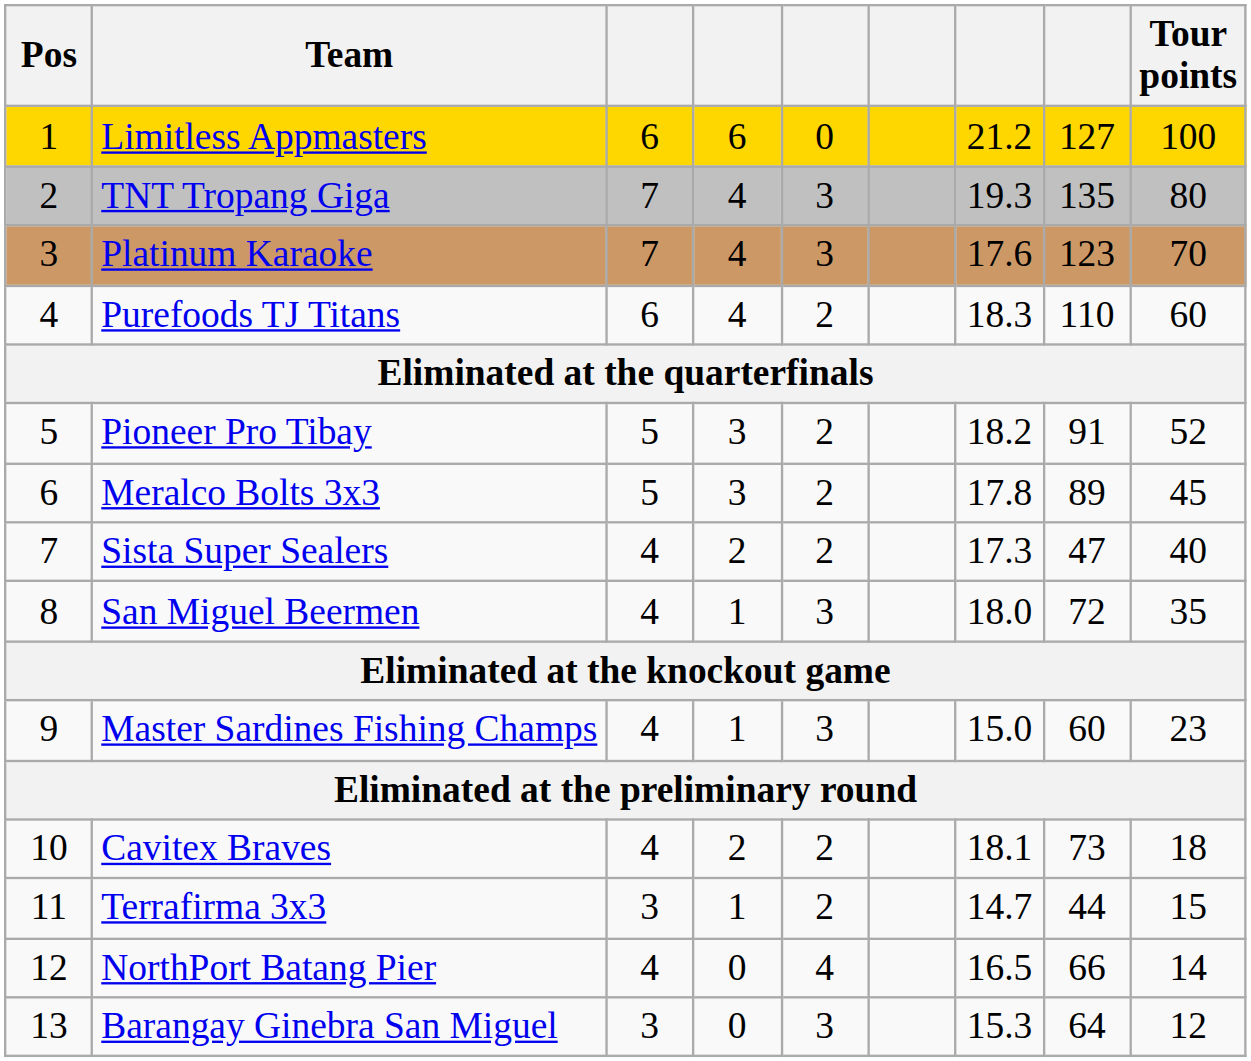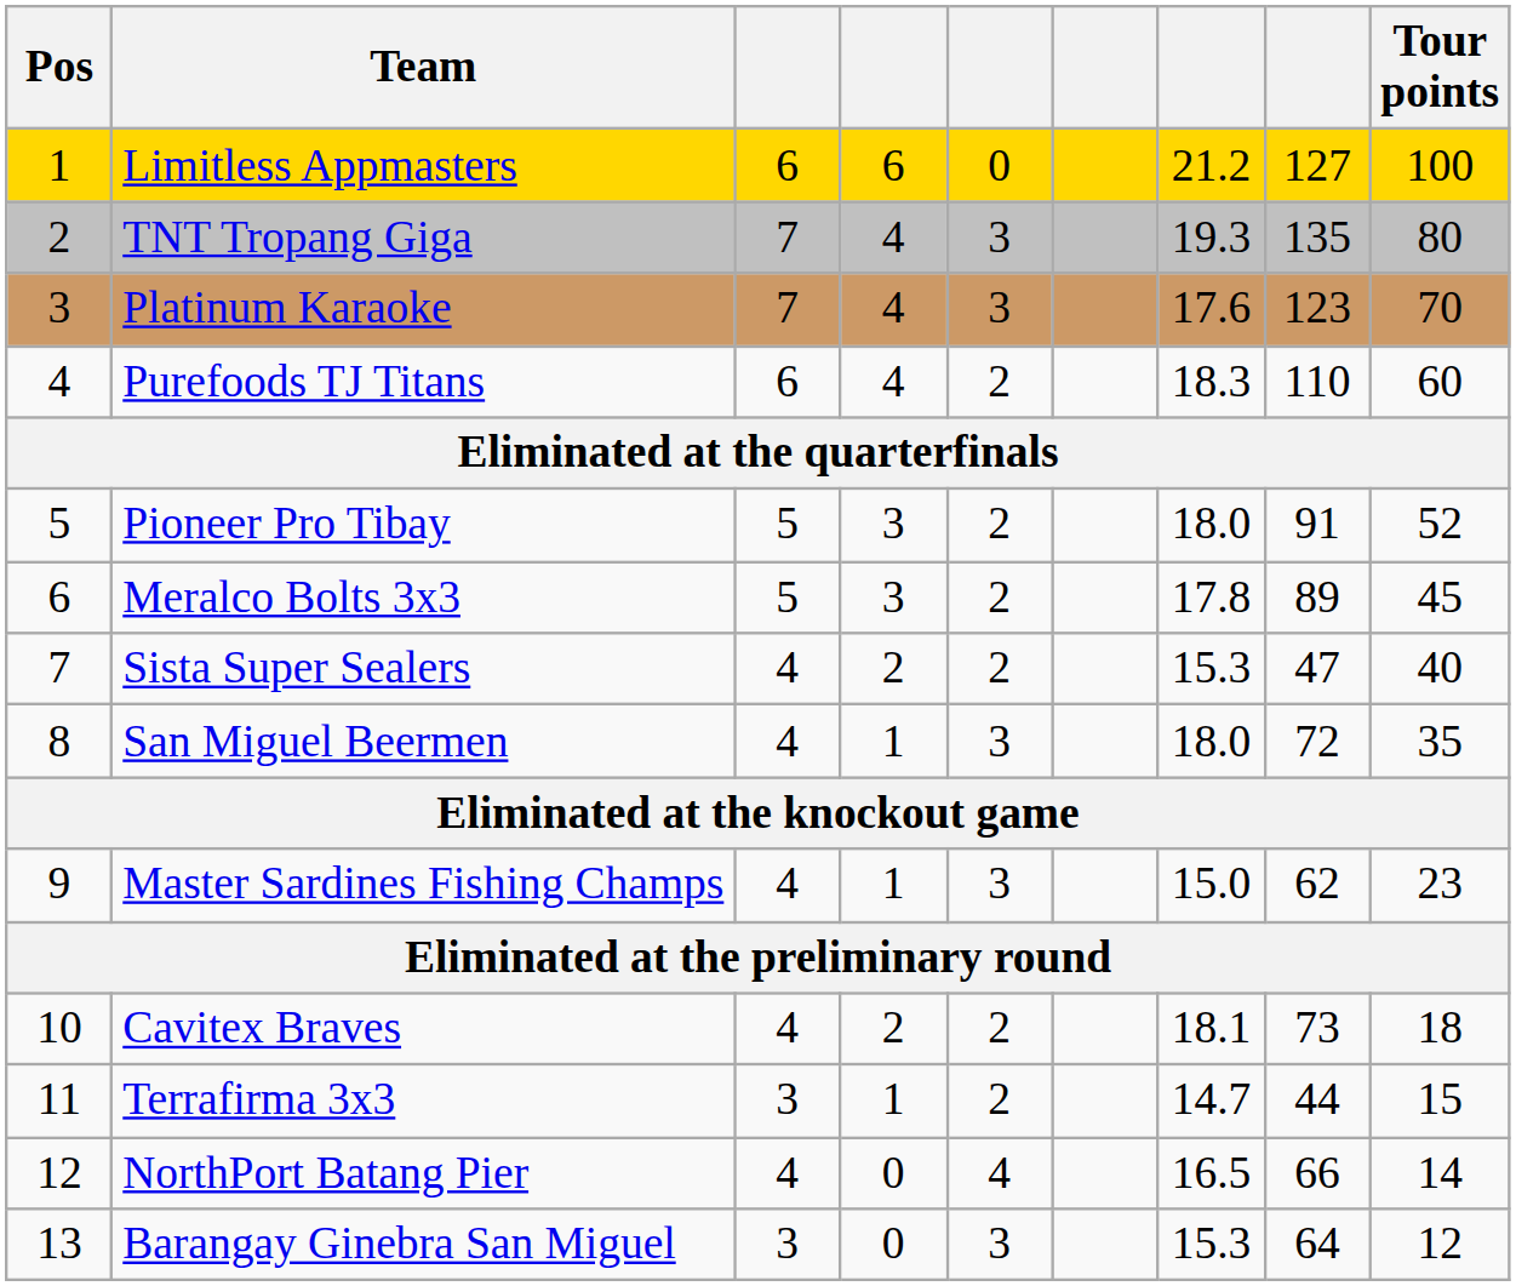 <table class="wikitable" style="text-align:center">
 <tr>
 <th width=30>Pos</th>
 <th width=180>Team</th>
 <th width=30></th>
 <th width=30></th>
 <th width=30></th>
 <th width=30></th>
 <th width=30></th>
 <th width=30></th>
 <th width=30>Tour points</th>
 </tr>
 <tr bgcolor=gold>
 <td>1</td>
 <td align=left><a href='#'>Limitless Appmasters</a></td>
 <td>6</td>
 <td>6</td>
 <td>0</td>
 <td></td>
 <td>21.2</td>
 <td>127</td>
 <td>100</td>
 </tr>
 <tr bgcolor=silver>
 <td>2</td>
 <td align=left><a href='#'>TNT Tropang Giga</a></td>
 <td>7</td>
 <td>4</td>
 <td>3</td>
 <td></td>
 <td>19.3</td>
 <td>135</td>
 <td>80</td>
 </tr>
 <tr bgcolor=cc9966>
 <td>3</td>
 <td align=left><a href='#'>Platinum Karaoke</a></td>
 <td>7</td>
 <td>4</td>
 <td>3</td>
 <td></td>
 <td>17.6</td>
 <td>123</td>
 <td>70</td>
 </tr>
 <tr>
 <td>4</td>
 <td align=left><a href='#'>Purefoods TJ Titans</a></td>
 <td>6</td>
 <td>4</td>
 <td>2</td>
 <td></td>
 <td>18.3</td>
 <td>110</td>
 <td>60</td>
 </tr>
 <tr>
 <th colspan=9>Eliminated at the quarterfinals</th>
 </tr>
 <tr>
 <td>5</td>
 <td align=left><a href='#'>Pioneer Pro Tibay</a></td>
 <td>5</td>
 <td>3</td>
 <td>2</td>
 <td></td>
-<td>18.2</td>
+<td>18.0</td>
 <td>91</td>
 <td>52</td>
 </tr>
 <tr>
 <td>6</td>
 <td align=left><a href='#'>Meralco Bolts 3x3</a></td>
 <td>5</td>
 <td>3</td>
 <td>2</td>
 <td></td>
 <td>17.8</td>
 <td>89</td>
 <td>45</td>
 </tr>
 <tr>
 <td>7</td>
 <td align=left><a href='#'>Sista Super Sealers</a></td>
 <td>4</td>
 <td>2</td>
 <td>2</td>
 <td></td>
-<td>17.3</td>
+<td>15.3</td>
 <td>47</td>
 <td>40</td>
 </tr>
 <tr>
 <td>8</td>
 <td align=left><a href='#'>San Miguel Beermen</a></td>
 <td>4</td>
 <td>1</td>
 <td>3</td>
 <td></td>
 <td>18.0</td>
 <td>72</td>
 <td>35</td>
 </tr>
 <tr>
 <th colspan=9>Eliminated at the knockout game</th>
 </tr>
 <tr>
 <td>9</td>
 <td align=left nowrap><a href='#'>Master Sardines Fishing Champs</a></td>
 <td>4</td>
 <td>1</td>
 <td>3</td>
 <td></td>
 <td>15.0</td>
-<td>60</td>
+<td>62</td>
 <td>23</td>
 </tr>
 <tr>
 <th colspan=9>Eliminated at the preliminary round</th>
 </tr>
 <tr>
 <td>10</td>
 <td align=left><a href='#'>Cavitex Braves</a></td>
 <td>4</td>
 <td>2</td>
 <td>2</td>
 <td></td>
 <td>18.1</td>
 <td>73</td>
 <td>18</td>
 </tr>
 <tr>
 <td>11</td>
 <td align=left><a href='#'>Terrafirma 3x3</a></td>
 <td>3</td>
 <td>1</td>
 <td>2</td>
 <td></td>
 <td>14.7</td>
 <td>44</td>
 <td>15</td>
 </tr>
 <tr>
 <td>12</td>
 <td align=left><a href='#'>NorthPort Batang Pier</a></td>
 <td>4</td>
 <td>0</td>
 <td>4</td>
 <td></td>
 <td>16.5</td>
 <td>66</td>
 <td>14</td>
 </tr>
 <tr>
 <td>13</td>
 <td align=left><a href='#'>Barangay Ginebra San Miguel</a></td>
 <td>3</td>
 <td>0</td>
 <td>3</td>
 <td></td>
 <td>15.3</td>
 <td>64</td>
 <td>12</td>
 </tr>
 </table>
